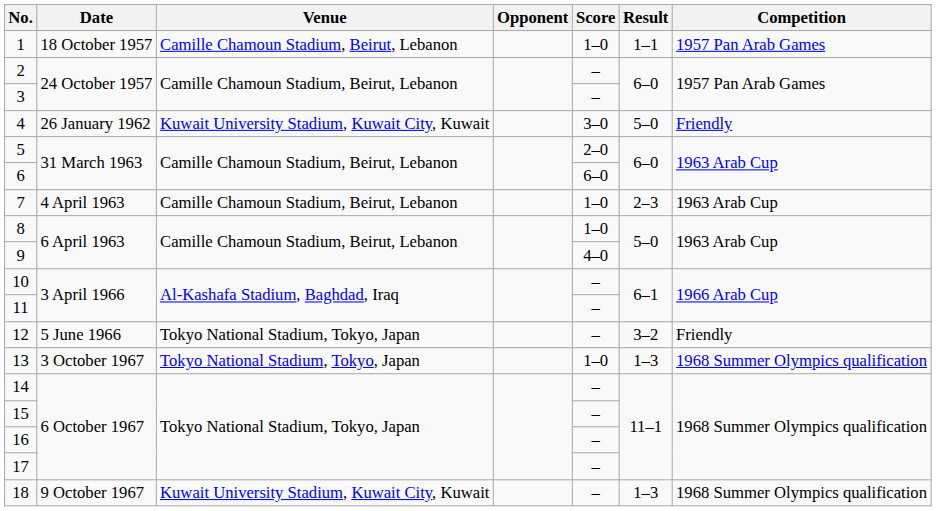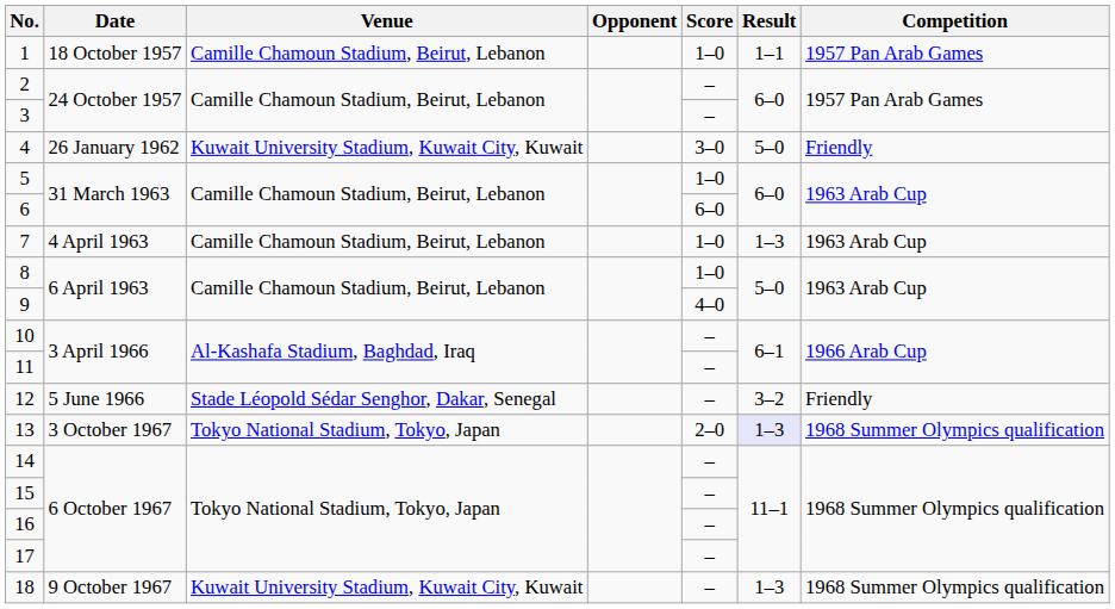 <table class="wikitable sortable">
 <tr>
 <th scope="col">No.</th>
 <th scope="col">Date</th>
 <th scope="col">Venue</th>
 <th scope="col">Opponent</th>
 <th scope="col">Score</th>
 <th scope="col">Result</th>
 <th scope="col">Competition</th>
 </tr>
 <tr>
 <td align="center">1</td>
 <td>18 October 1957</td>
 <td><a href='#'>Camille Chamoun Stadium</a>, <a href='#'>Beirut</a>, Lebanon</td>
 <td></td>
 <td align="center">1–0</td>
 <td align="center">1–1</td>
 <td><a href='#'>1957 Pan Arab Games</a></td>
 </tr>
 <tr>
 <td align="center">2</td>
 <td rowspan="2">24 October 1957</td>
 <td rowspan="2">Camille Chamoun Stadium, Beirut, Lebanon</td>
 <td rowspan="2"></td>
 <td align="center">–</td>
 <td rowspan="2" align="center">6–0</td>
 <td rowspan="2">1957 Pan Arab Games</td>
 </tr>
 <tr>
 <td align="center">3</td>
 <td align="center">–</td>
 </tr>
 <tr>
 <td align="center">4</td>
 <td>26 January 1962</td>
 <td><a href='#'>Kuwait University Stadium</a>, <a href='#'>Kuwait City</a>, Kuwait</td>
 <td></td>
 <td align="center">3–0</td>
 <td align="center">5–0</td>
 <td><a href='#'>Friendly</a></td>
 </tr>
 <tr>
 <td align="center">5</td>
 <td rowspan="2">31 March 1963</td>
 <td rowspan="2">Camille Chamoun Stadium, Beirut, Lebanon</td>
 <td rowspan="2"></td>
-<td align="center">2–0</td>
+<td align="center">1–0</td>
 <td rowspan="2" align="center">6–0</td>
 <td rowspan="2"><a href='#'>1963 Arab Cup</a></td>
 </tr>
 <tr>
 <td align="center">6</td>
 <td align="center">6–0</td>
 </tr>
 <tr>
 <td align="center">7</td>
 <td>4 April 1963</td>
 <td>Camille Chamoun Stadium, Beirut, Lebanon</td>
 <td></td>
 <td align="center">1–0</td>
-<td align="center">2–3</td>
+<td align="center">1–3</td>
 <td>1963 Arab Cup</td>
 </tr>
 <tr>
 <td align="center">8</td>
 <td rowspan="2">6 April 1963</td>
 <td rowspan="2">Camille Chamoun Stadium, Beirut, Lebanon</td>
 <td rowspan="2"></td>
 <td align="center">1–0</td>
 <td rowspan="2" align="center">5–0</td>
 <td rowspan="2">1963 Arab Cup</td>
 </tr>
 <tr>
 <td align="center">9</td>
 <td align="center">4–0</td>
 </tr>
 <tr>
 <td align="center">10</td>
 <td rowspan="2">3 April 1966</td>
 <td rowspan="2"><a href='#'>Al-Kashafa Stadium</a>, <a href='#'>Baghdad</a>, Iraq</td>
 <td rowspan="2"></td>
 <td align="center">–</td>
 <td rowspan="2" align="center">6–1</td>
 <td rowspan="2"><a href='#'>1966 Arab Cup</a></td>
 </tr>
 <tr>
 <td align="center">11</td>
 <td align="center">–</td>
 </tr>
 <tr>
 <td align="center">12</td>
 <td>5 June 1966</td>
-<td>Tokyo National Stadium, Tokyo, Japan</td>
+<td><a href='#'>Stade Léopold Sédar Senghor</a>, <a href='#'>Dakar</a>, Senegal</td>
 <td></td>
 <td align="center">–</td>
 <td align="center">3–2</td>
 <td>Friendly</td>
 </tr>
 <tr>
 <td align="center">13</td>
 <td>3 October 1967</td>
 <td><a href='#'>Tokyo National Stadium</a>, <a href='#'>Tokyo</a>, Japan</td>
 <td></td>
-<td align="center">1–0</td>
-<td align="center">1–3</td>
+<td align="center">2–0</td>
+<td align="center" style="background: lavender;">1–3</td>
 <td><a href='#'>1968 Summer Olympics qualification</a></td>
 </tr>
 <tr>
 <td align="center">14</td>
 <td rowspan="4">6 October 1967</td>
 <td rowspan="4">Tokyo National Stadium, Tokyo, Japan</td>
 <td rowspan="4"></td>
 <td align="center">–</td>
 <td rowspan="4" align="center">11–1</td>
 <td rowspan="4">1968 Summer Olympics qualification</td>
 </tr>
 <tr>
 <td align="center">15</td>
 <td align="center">–</td>
 </tr>
 <tr>
 <td align="center">16</td>
 <td align="center">–</td>
 </tr>
 <tr>
 <td align="center">17</td>
 <td align="center">–</td>
 </tr>
 <tr>
 <td align="center">18</td>
 <td>9 October 1967</td>
 <td><a href='#'>Kuwait University Stadium</a>, <a href='#'>Kuwait City</a>, Kuwait</td>
 <td></td>
 <td align="center">–</td>
 <td align="center">1–3</td>
 <td>1968 Summer Olympics qualification</td>
 </tr>
 </table>
